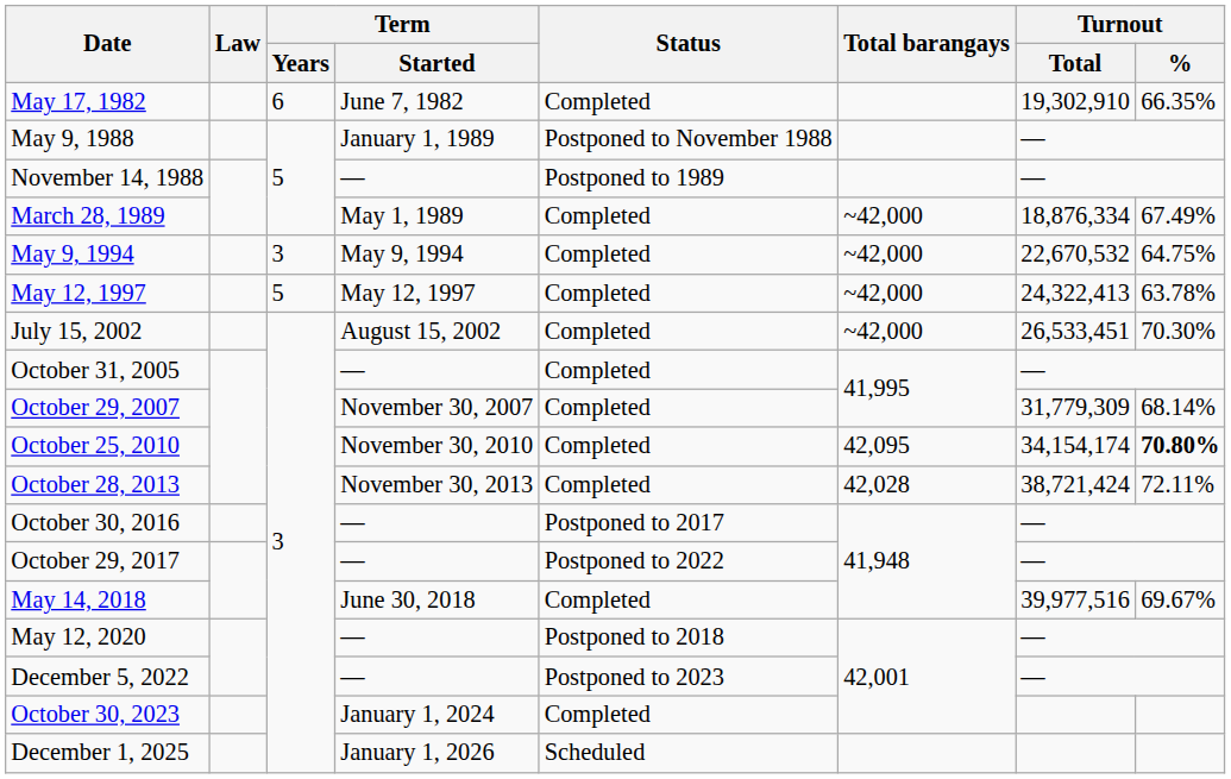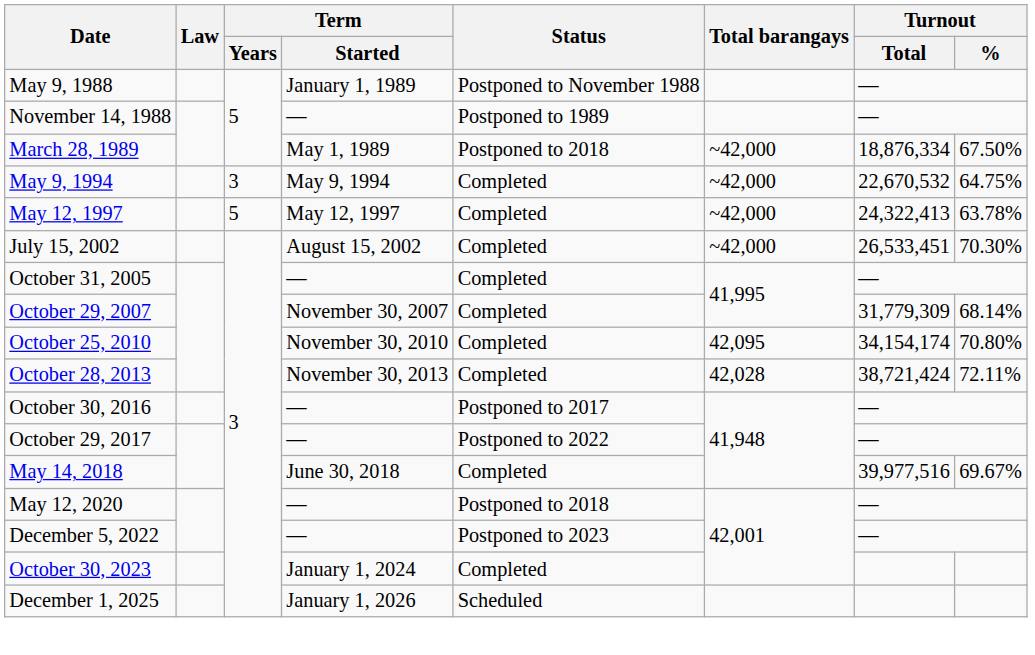 <table class="wikitable">
 <tr>
 <th rowspan="2">Date</th>
 <th rowspan="2">Law</th>
 <th colspan="2">Term</th>
 <th rowspan="2">Status</th>
 <th rowspan="2">Total barangays</th>
 <th colspan="2">Turnout</th>
 </tr>
 <tr>
 <th>Years</th>
 <th>Started</th>
 <th>Total</th>
 <th>%</th>
-</tr>
-<tr>
-<td><a href='#'>May 17, 1982</a></td>
-<td></td>
-<td>6</td>
-<td>June 7, 1982</td>
-<td>Completed</td>
-<td></td>
-<td>19,302,910</td>
-<td>66.35%</td>
 </tr>
 <tr>
 <td>May 9, 1988</td>
 <td></td>
 <td rowspan="3">5</td>
 <td>January 1, 1989</td>
 <td>Postponed to November 1988</td>
 <td></td>
 <td colspan="2">—</td>
 </tr>
 <tr>
 <td>November 14, 1988</td>
 <td rowspan="2"></td>
 <td>—</td>
 <td>Postponed to 1989</td>
 <td></td>
 <td colspan="2">—</td>
 </tr>
 <tr>
 <td><a href='#'>March 28, 1989</a></td>
 <td>May 1, 1989</td>
-<td>Completed</td>
+<td>Postponed to 2018</td>
 <td>~42,000</td>
 <td>18,876,334</td>
-<td>67.49%</td>
+<td>67.50%</td>
 </tr>
 <tr>
 <td><a href='#'>May 9, 1994</a></td>
 <td></td>
 <td>3</td>
 <td>May 9, 1994</td>
 <td>Completed</td>
 <td>~42,000</td>
 <td>22,670,532</td>
 <td>64.75%</td>
 </tr>
 <tr>
 <td><a href='#'>May 12, 1997</a></td>
 <td></td>
 <td>5</td>
 <td>May 12, 1997</td>
 <td>Completed</td>
 <td>~42,000</td>
 <td>24,322,413</td>
 <td>63.78%</td>
 </tr>
 <tr>
 <td>July 15, 2002</td>
 <td></td>
 <td rowspan="12">3</td>
 <td>August 15, 2002</td>
 <td>Completed</td>
 <td>~42,000</td>
 <td>26,533,451</td>
 <td>70.30%</td>
 </tr>
 <tr>
 <td>October 31, 2005</td>
 <td rowspan="4"></td>
 <td>—</td>
 <td>Completed</td>
 <td rowspan="2">41,995</td>
 <td colspan="2">—</td>
 </tr>
 <tr>
 <td><a href='#'>October 29, 2007</a></td>
 <td>November 30, 2007</td>
 <td>Completed</td>
 <td>31,779,309</td>
 <td>68.14%</td>
 </tr>
 <tr>
 <td><a href='#'>October 25, 2010</a></td>
 <td>November 30, 2010</td>
 <td>Completed</td>
 <td>42,095</td>
 <td>34,154,174</td>
-<td><strong>70.80%</strong></td>
+<td>70.80%</td>
 </tr>
 <tr>
 <td><a href='#'>October 28, 2013</a></td>
 <td>November 30, 2013</td>
 <td>Completed</td>
 <td>42,028</td>
 <td>38,721,424</td>
 <td>72.11%</td>
 </tr>
 <tr>
 <td>October 30, 2016</td>
 <td></td>
 <td>—</td>
 <td>Postponed to 2017</td>
 <td rowspan="3">41,948</td>
 <td colspan="2">—</td>
 </tr>
 <tr>
 <td>October 29, 2017</td>
 <td rowspan="2"></td>
 <td>—</td>
 <td>Postponed to 2022</td>
 <td colspan="2">—</td>
 </tr>
 <tr>
 <td><a href='#'>May 14, 2018</a></td>
 <td>June 30, 2018</td>
 <td>Completed</td>
 <td>39,977,516</td>
 <td>69.67%</td>
 </tr>
 <tr>
 <td>May 12, 2020</td>
 <td rowspan="2"></td>
 <td>—</td>
 <td>Postponed to 2018</td>
 <td rowspan="3">42,001</td>
 <td colspan="2">—</td>
 </tr>
 <tr>
 <td>December 5, 2022</td>
 <td>—</td>
 <td>Postponed to 2023</td>
 <td colspan="2">—</td>
 </tr>
 <tr>
 <td><a href='#'>October 30, 2023</a></td>
 <td><br></td>
 <td>January 1, 2024</td>
 <td>Completed</td>
 <td></td>
 <td></td>
 </tr>
 <tr>
 <td>December 1, 2025</td>
 <td></td>
 <td>January 1, 2026</td>
 <td>Scheduled</td>
 <td></td>
 <td></td>
 <td></td>
 </tr>
 </table>
